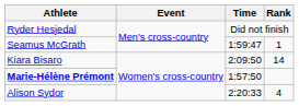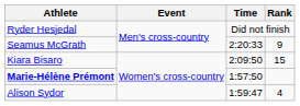 <table class=wikitable style="font-size:90%">
 <tr>
 <th>Athlete</th>
 <th>Event</th>
 <th>Time</th>
 <th>Rank</th>
 </tr>
 <tr align=center>
 <td align=left><a href='#'>Ryder Hesjedal</a></td>
 <td align=left rowspan=2><a href='#'>Men's cross-country</a></td>
 <td colspan=2>Did not finish</td>
 </tr>
 <tr align=center>
 <td align=left><a href='#'>Seamus McGrath</a></td>
-<td>1:59:47</td>
-<td>1</td>
+<td>2:20:33</td>
+<td>9</td>
 </tr>
 <tr align=center>
 <td align=left><a href='#'>Kiara Bisaro</a></td>
 <td align=left rowspan=3><a href='#'>Women's cross-country</a></td>
 <td>2:09:50</td>
-<td>14</td>
+<td>15</td>
 </tr>
 <tr align=center>
 <td align=left><strong><a href='#'>Marie-Hélène Prémont</a></strong></td>
 <td>1:57:50</td>
 <td></td>
 </tr>
 <tr align=center>
 <td align=left><a href='#'>Alison Sydor</a></td>
-<td>2:20:33</td>
+<td>1:59:47</td>
 <td>4</td>
 </tr>
 </table>
